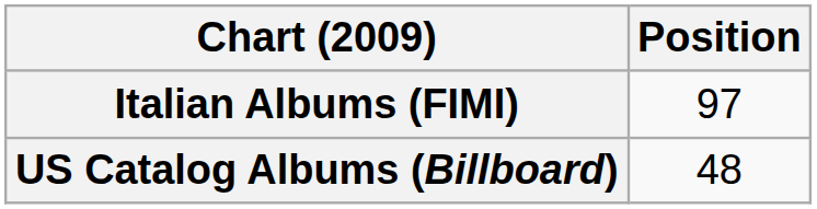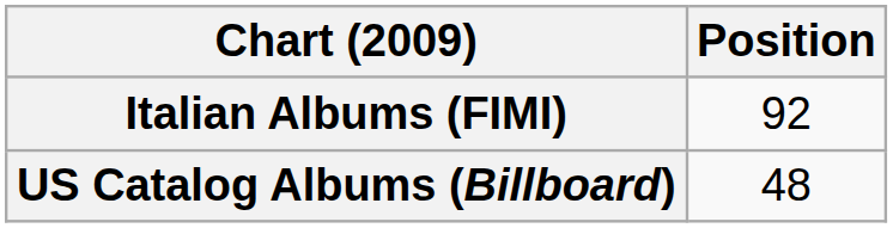 <table class="wikitable sortable plainrowheaders" style="text-align:center">
 <tr>
 <th scope="col">Chart (2009)</th>
 <th scope="col">Position</th>
 </tr>
 <tr>
 <th scope="row">Italian Albums (FIMI)</th>
-<td>97</td>
+<td>92</td>
 </tr>
 <tr>
 <th scope="row">US Catalog Albums (<em>Billboard</em>)</th>
 <td>48</td>
 </tr>
 </table>
